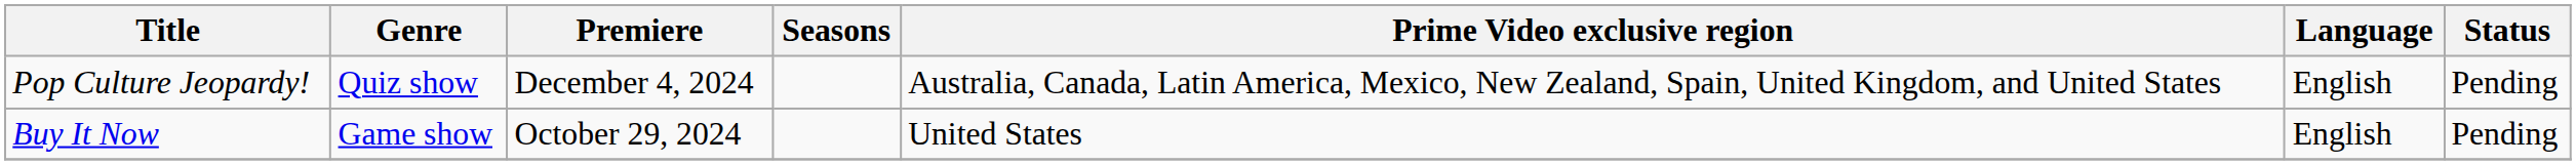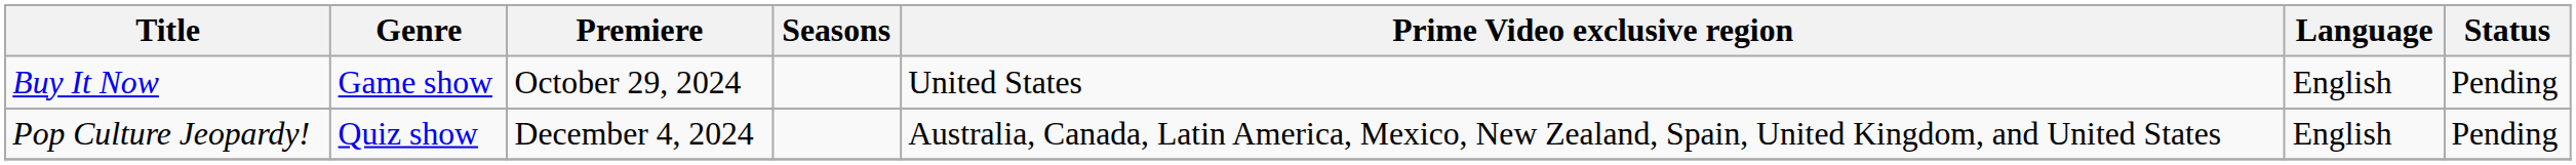 <table class="wikitable sortable" style="width:100%;">
 <tr>
 <th>Title</th>
 <th>Genre</th>
 <th>Premiere</th>
 <th>Seasons</th>
 <th>Prime Video exclusive region</th>
 <th>Language</th>
 <th>Status</th>
 </tr>
 <tr>
+<td><em><a href='#'>Buy It Now</a></em></td>
+<td><a href='#'>Game show</a></td>
+<td>October 29, 2024</td>
+<td></td>
+<td>United States</td>
+<td>English</td>
+<td>Pending</td>
+</tr>
+<tr>
 <td><em>Pop Culture Jeopardy!</em></td>
 <td><a href='#'>Quiz show</a></td>
 <td>December 4, 2024</td>
 <td></td>
 <td>Australia, Canada, Latin America, Mexico, New Zealand, Spain, United Kingdom, and United States</td>
 <td>English</td>
 <td>Pending</td>
 </tr>
 <tr>
-<td><em><a href='#'>Buy It Now</a></em></td>
-<td><a href='#'>Game show</a></td>
-<td>October 29, 2024</td>
-<td></td>
-<td>United States</td>
-<td>English</td>
-<td>Pending</td>
-</tr>
-<tr>
 </tr>
 </table>
